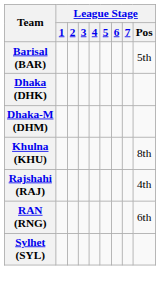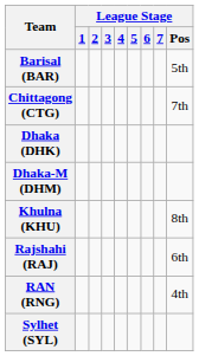 <table class="wikitable" style="font-size:85%; text-align:center;">
 <tr>
 <th style="text-align: center" rowspan=2>Team</th>
 <th style="text-align: center" colspan=8><strong><a href='#'>League Stage</a></strong></th>
 </tr>
 <tr>
 <th><a href='#'>1</a></th>
 <th><a href='#'>2</a></th>
 <th><a href='#'>3</a></th>
 <th><a href='#'>4</a></th>
 <th><a href='#'>5</a></th>
 <th><a href='#'>6</a></th>
 <th><a href='#'>7</a></th>
 <th>Pos</th>
 </tr>
 <tr>
 <th align="left"><strong><a href='#'>Barisal</a><br>(BAR)</strong></th>
 <td></td>
 <td></td>
 <td></td>
 <td></td>
 <td></td>
 <td></td>
 <td></td>
 <td>5th</td>
+</tr>
+<tr>
+<th align="left"><strong><a href='#'>Chittagong</a><br>(CTG)</strong></th>
+<td></td>
+<td></td>
+<td></td>
+<td></td>
+<td></td>
+<td></td>
+<td></td>
+<td>7th</td>
 </tr>
 <tr>
 <th align="left"><strong><a href='#'>Dhaka</a><br>(DHK)</strong></th>
 <td></td>
 <td></td>
 <td></td>
 <td></td>
 <td></td>
 <td></td>
 <td></td>
 <td></td>
 </tr>
 <tr>
 <th align="left"><strong><a href='#'>Dhaka-M</a><br>(DHM)</strong></th>
 <td></td>
 <td></td>
 <td></td>
 <td></td>
 <td></td>
 <td></td>
 <td></td>
 <td></td>
 </tr>
 <tr>
 <th align="left"><strong><a href='#'>Khulna</a><br>(KHU)</strong></th>
 <td></td>
 <td></td>
 <td></td>
 <td></td>
 <td></td>
 <td></td>
 <td></td>
 <td>8th</td>
 </tr>
 <tr>
 <th align="left"><strong><a href='#'>Rajshahi</a><br>(RAJ)</strong></th>
 <td></td>
 <td></td>
 <td></td>
 <td></td>
 <td></td>
 <td></td>
 <td></td>
-<td>4th</td>
+<td>6th</td>
 </tr>
 <tr>
 <th align="left"><strong><a href='#'>RAN</a><br>(RNG)</strong></th>
 <td></td>
 <td></td>
 <td></td>
 <td></td>
 <td></td>
 <td></td>
 <td></td>
-<td>6th</td>
+<td>4th</td>
 </tr>
 <tr>
 <th align="left"><strong><a href='#'>Sylhet</a><br>(SYL)</strong></th>
 <td></td>
 <td></td>
 <td></td>
 <td></td>
 <td></td>
 <td></td>
 <td></td>
 <td></td>
 </tr>
 </table>
